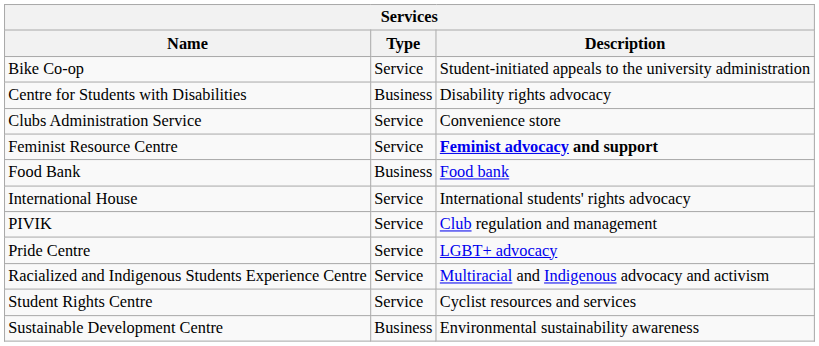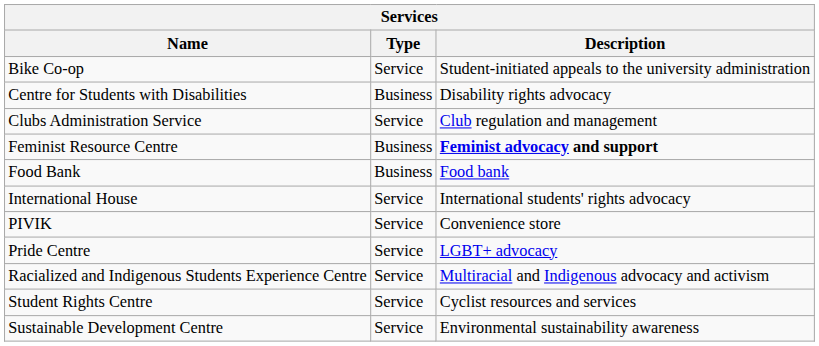 <table class="wikitable sortable">
 <tr>
 <th colspan="3">Services</th>
 </tr>
 <tr>
 <th>Name</th>
 <th>Type</th>
 <th>Description</th>
 </tr>
 <tr>
 <td>Bike Co-op</td>
 <td>Service</td>
 <td>Student-initiated appeals to the university administration</td>
 </tr>
 <tr>
 <td>Centre for Students with Disabilities</td>
 <td>Business</td>
 <td>Disability rights advocacy</td>
 </tr>
 <tr>
 <td>Clubs Administration Service</td>
 <td>Service</td>
-<td>Convenience store</td>
+<td><a href='#'>Club</a> regulation and management</td>
 </tr>
 <tr>
 <td>Feminist Resource Centre</td>
-<td>Service</td>
+<td>Business</td>
 <td><strong><a href='#'>Feminist advocacy</a> and support</strong></td>
 </tr>
 <tr>
 <td>Food Bank</td>
 <td>Business</td>
 <td><a href='#'>Food bank</a></td>
 </tr>
 <tr>
 <td>International House</td>
 <td>Service</td>
 <td>International students' rights advocacy</td>
 </tr>
 <tr>
 <td>PIVIK</td>
 <td>Service</td>
-<td><a href='#'>Club</a> regulation and management</td>
+<td>Convenience store</td>
 </tr>
 <tr>
 <td>Pride Centre</td>
 <td>Service</td>
 <td><a href='#'>LGBT+ advocacy</a></td>
 </tr>
 <tr>
 <td>Racialized and Indigenous Students Experience Centre</td>
 <td>Service</td>
 <td><a href='#'>Multiracial</a> and <a href='#'>Indigenous</a> advocacy and activism</td>
 </tr>
 <tr>
 <td>Student Rights Centre</td>
 <td>Service</td>
 <td>Cyclist resources and services</td>
 </tr>
 <tr>
 <td>Sustainable Development Centre</td>
-<td>Business</td>
+<td>Service</td>
 <td>Environmental sustainability awareness</td>
 </tr>
 </table>
